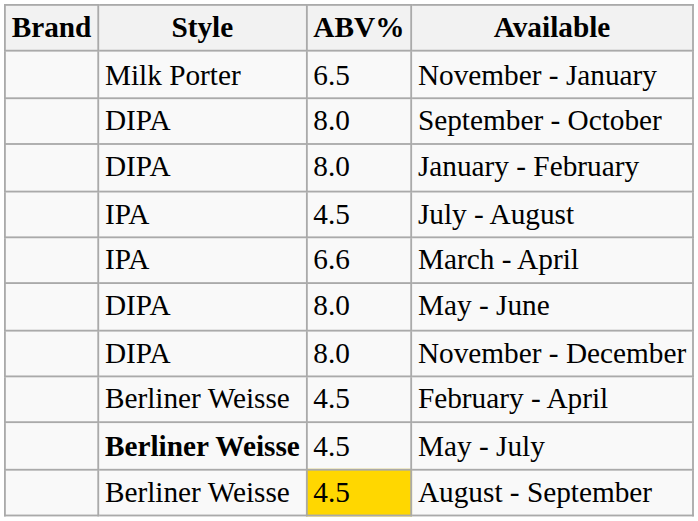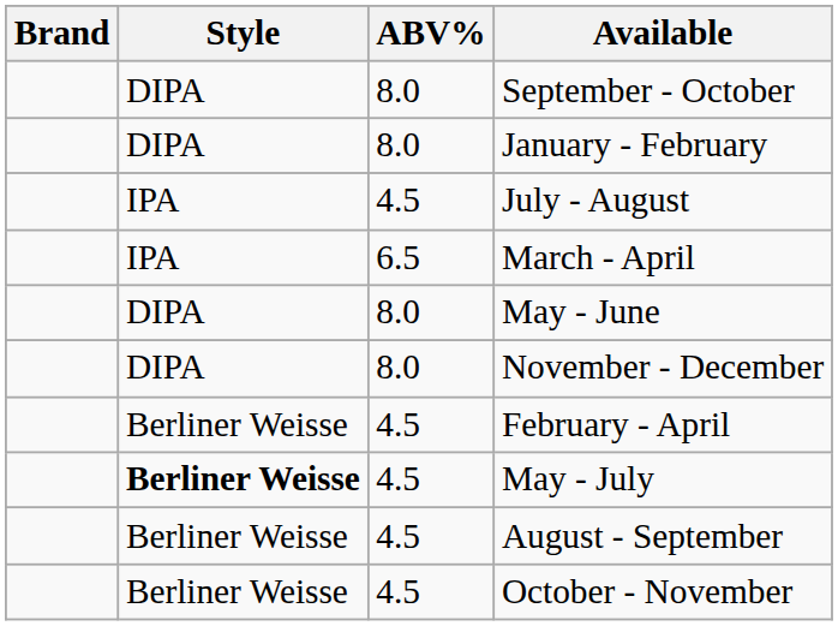 <table class="wikitable">
 <tr>
 <th>Brand</th>
 <th>Style</th>
 <th>ABV%</th>
 <th>Available</th>
-</tr>
-<tr>
-<td></td>
-<td>Milk Porter</td>
-<td>6.5</td>
-<td>November - January</td>
 </tr>
 <tr>
 <td></td>
 <td>DIPA</td>
 <td>8.0</td>
 <td>September - October</td>
 </tr>
 <tr>
 <td></td>
 <td>DIPA</td>
 <td>8.0</td>
 <td>January - February</td>
 </tr>
 <tr>
 <td></td>
 <td>IPA</td>
 <td>4.5</td>
 <td>July - August</td>
 </tr>
 <tr>
 <td></td>
 <td>IPA</td>
-<td>6.6</td>
+<td>6.5</td>
 <td>March - April</td>
 </tr>
 <tr>
 <td></td>
 <td>DIPA</td>
 <td>8.0</td>
 <td>May - June</td>
 </tr>
 <tr>
 <td></td>
 <td>DIPA</td>
 <td>8.0</td>
 <td>November - December</td>
 </tr>
 <tr>
 <td></td>
 <td>Berliner Weisse</td>
 <td>4.5</td>
 <td>February - April</td>
 </tr>
 <tr>
 <td></td>
 <td><strong>Berliner Weisse</strong></td>
 <td>4.5</td>
 <td>May - July</td>
 </tr>
 <tr>
 <td></td>
 <td>Berliner Weisse</td>
-<td style="background: gold;">4.5</td>
+<td>4.5</td>
 <td>August - September</td>
 </tr>
+<tr>
+<td></td>
+<td>Berliner Weisse</td>
+<td>4.5</td>
+<td>October - November</td>
+</tr>
 </table>
